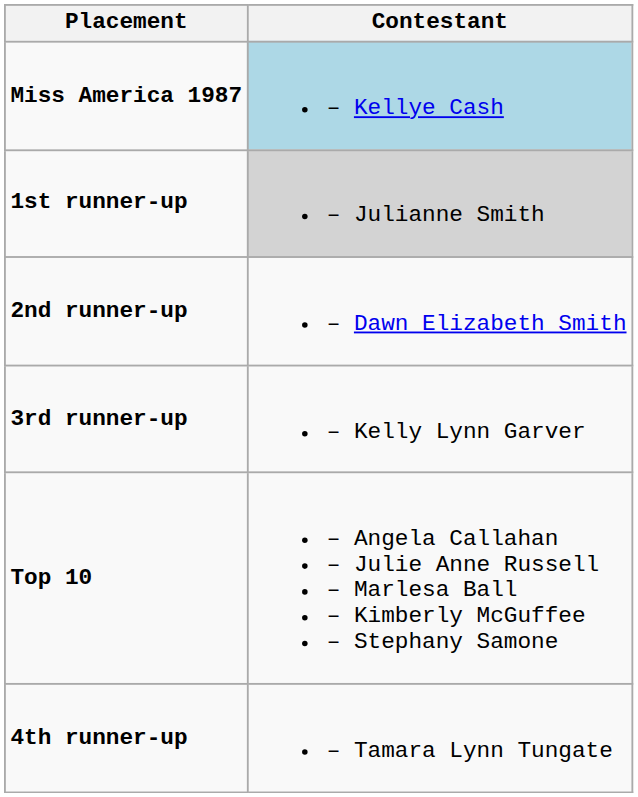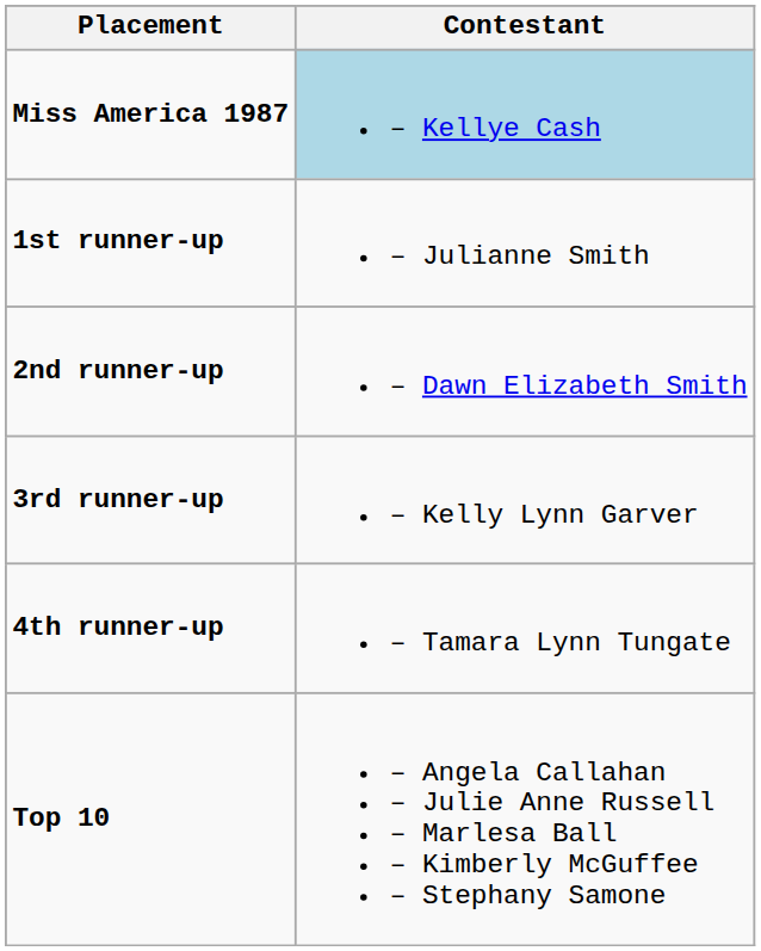 <table class="wikitable sortable" style="font-size: 95%;">
 <tr>
 <th>Placement</th>
 <th>Contestant</th>
 </tr>
 <tr>
 <td><strong>Miss America 1987</strong></td>
 <td style="background: lightblue;"><br><ul><li> – <a href='#'>Kellye Cash</a></li></ul></td>
 </tr>
 <tr>
 <td><strong>1st runner-up</strong></td>
-<td style="background: lightgrey;"><br><ul><li> – Julianne Smith</li></ul></td>
+<td><br><ul><li> – Julianne Smith</li></ul></td>
 </tr>
 <tr>
 <td><strong>2nd runner-up</strong></td>
 <td><br><ul><li> – <a href='#'>Dawn Elizabeth Smith</a></li></ul></td>
 </tr>
 <tr>
 <td><strong>3rd runner-up</strong></td>
 <td><br><ul><li> – Kelly Lynn Garver</li></ul></td>
 </tr>
 <tr>
+<td><strong>4th runner-up</strong></td>
+<td><br><ul><li> – Tamara Lynn Tungate</li></ul></td>
+</tr>
+<tr>
 <td><strong>Top 10</strong></td>
 <td><br><ul><li> – Angela Callahan</li><li> – Julie Anne Russell</li><li> – Marlesa Ball</li><li> – Kimberly McGuffee</li><li> – Stephany Samone</li></ul></td>
 </tr>
-<tr>
-<td><strong>4th runner-up</strong></td>
-<td><br><ul><li> – Tamara Lynn Tungate</li></ul></td>
-</tr>
 </table>
